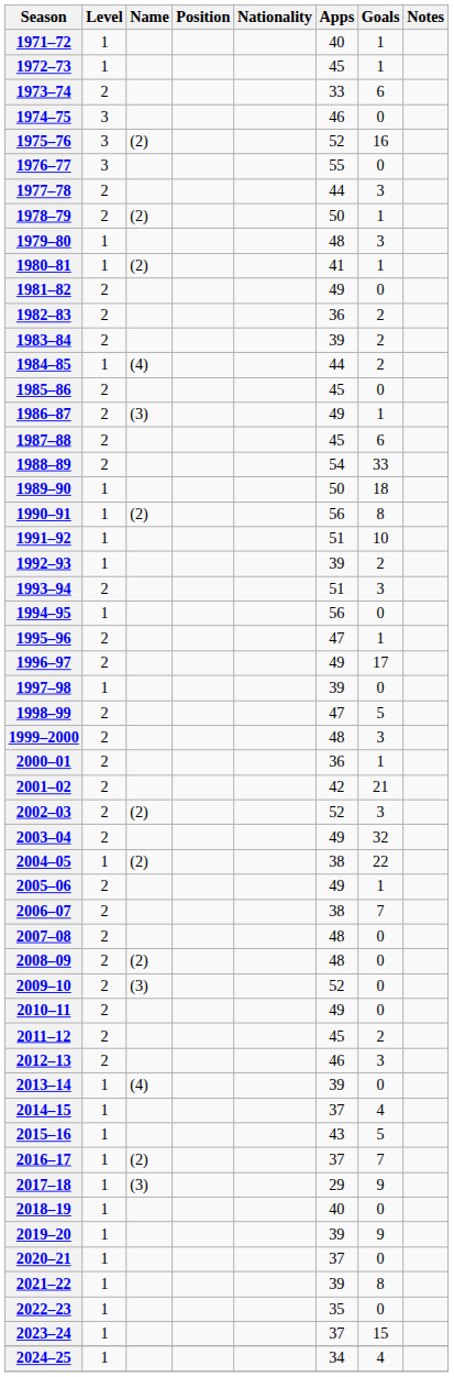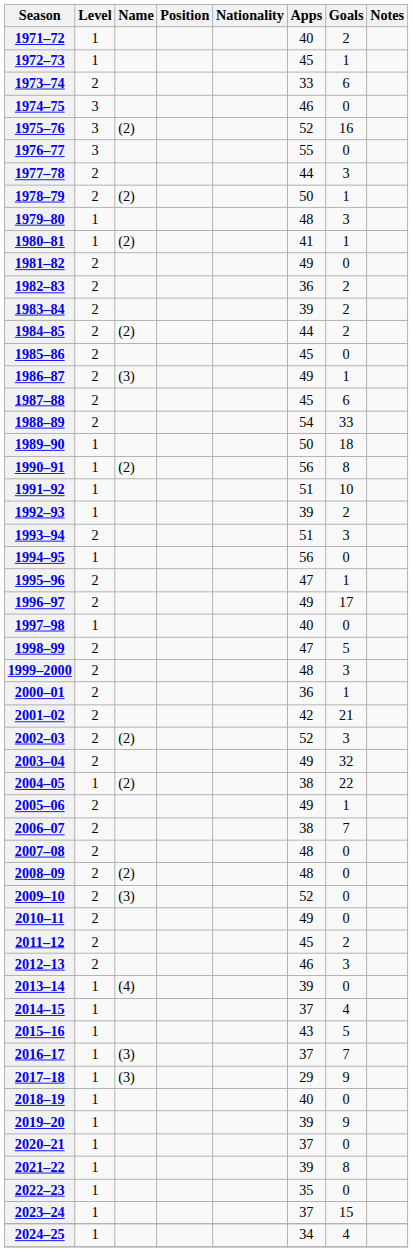 <table class="wikitable plainrowheaders sortable" style="text-align:center;">
 <tr>
 <th scope=col>Season</th>
 <th scope=col>Level</th>
 <th scope=col>Name</th>
 <th scope=col>Position</th>
 <th scope=col>Nationality</th>
 <th scope=col data-sort-type="number">Apps</th>
 <th scope=col data-sort-type="number">Goals</th>
 <th scope=col class=unsortable>Notes</th>
 </tr>
 <tr>
 <th scope=row><a href='#'>1971–72</a></th>
 <td>1</td>
 <td align=left></td>
 <td align=left></td>
 <td align=left></td>
 <td>40</td>
-<td>1</td>
+<td>2</td>
 <td></td>
 </tr>
 <tr>
 <th scope=row><a href='#'>1972–73</a></th>
 <td>1</td>
 <td align=left></td>
 <td align=left></td>
 <td align=left></td>
 <td>45</td>
 <td>1</td>
 <td></td>
 </tr>
 <tr>
 <th scope=row><a href='#'>1973–74</a></th>
 <td>2</td>
 <td align=left></td>
 <td align=left></td>
 <td align=left></td>
 <td>33</td>
 <td>6</td>
 <td></td>
 </tr>
 <tr>
 <th scope=row><a href='#'>1974–75</a></th>
 <td>3</td>
 <td align=left></td>
 <td align=left></td>
 <td align=left></td>
 <td>46</td>
 <td>0</td>
 <td></td>
 </tr>
 <tr>
 <th scope=row><a href='#'>1975–76</a></th>
 <td>3</td>
 <td align=left> (2)</td>
 <td align=left></td>
 <td align=left></td>
 <td>52</td>
 <td>16</td>
 <td></td>
 </tr>
 <tr>
 <th scope=row><a href='#'>1976–77</a></th>
 <td>3</td>
 <td align=left></td>
 <td align=left></td>
 <td align=left></td>
 <td>55</td>
 <td>0</td>
 <td></td>
 </tr>
 <tr>
 <th scope=row><a href='#'>1977–78</a></th>
 <td>2</td>
 <td align=left></td>
 <td align=left></td>
 <td align=left></td>
 <td>44</td>
 <td>3</td>
 <td></td>
 </tr>
 <tr>
 <th scope=row><a href='#'>1978–79</a></th>
 <td>2</td>
 <td align=left> (2)</td>
 <td align=left></td>
 <td align=left></td>
 <td>50</td>
 <td>1</td>
 <td></td>
 </tr>
 <tr>
 <th scope=row><a href='#'>1979–80</a></th>
 <td>1</td>
 <td align=left></td>
 <td align=left></td>
 <td align=left></td>
 <td>48</td>
 <td>3</td>
 <td></td>
 </tr>
 <tr>
 <th scope=row><a href='#'>1980–81</a></th>
 <td>1</td>
 <td align=left> (2)</td>
 <td align=left></td>
 <td align=left></td>
 <td>41</td>
 <td>1</td>
 <td></td>
 </tr>
 <tr>
 <th scope=row><a href='#'>1981–82</a></th>
 <td>2</td>
 <td align=left></td>
 <td align=left></td>
 <td align=left></td>
 <td>49</td>
 <td>0</td>
 <td></td>
 </tr>
 <tr>
 <th scope=row><a href='#'>1982–83</a></th>
 <td>2</td>
 <td align=left></td>
 <td align=left></td>
 <td align=left></td>
 <td>36</td>
 <td>2</td>
 <td></td>
 </tr>
 <tr>
 <th scope=row><a href='#'>1983–84</a></th>
 <td>2</td>
 <td align=left></td>
 <td align=left></td>
 <td align=left></td>
 <td>39</td>
 <td>2</td>
 <td></td>
 </tr>
 <tr>
 <th scope=row><a href='#'>1984–85</a></th>
-<td>1</td>
-<td align=left> (4)</td>
+<td>2</td>
+<td align=left> (2)</td>
 <td align=left></td>
 <td align=left></td>
 <td>44</td>
 <td>2</td>
 <td></td>
 </tr>
 <tr>
 <th scope=row><a href='#'>1985–86</a></th>
 <td>2</td>
 <td align=left></td>
 <td align=left></td>
 <td align=left></td>
 <td>45</td>
 <td>0</td>
 <td></td>
 </tr>
 <tr>
 <th scope=row><a href='#'>1986–87</a></th>
 <td>2</td>
 <td align=left> (3)</td>
 <td align=left></td>
 <td align=left></td>
 <td>49</td>
 <td>1</td>
 <td></td>
 </tr>
 <tr>
 <th scope=row><a href='#'>1987–88</a></th>
 <td>2</td>
 <td align=left></td>
 <td align=left></td>
 <td align=left></td>
 <td>45</td>
 <td>6</td>
 <td></td>
 </tr>
 <tr>
 <th scope=row><a href='#'>1988–89</a></th>
 <td>2</td>
 <td align=left></td>
 <td align=left></td>
 <td align=left></td>
 <td>54</td>
 <td>33</td>
 <td></td>
 </tr>
 <tr>
 <th scope=row><a href='#'>1989–90</a></th>
 <td>1</td>
 <td align=left></td>
 <td align=left></td>
 <td align=left></td>
 <td>50</td>
 <td>18</td>
 <td></td>
 </tr>
 <tr>
 <th scope=row><a href='#'>1990–91</a></th>
 <td>1</td>
 <td align=left> (2)</td>
 <td align=left></td>
 <td align=left></td>
 <td>56</td>
 <td>8</td>
 <td></td>
 </tr>
 <tr>
 <th scope=row><a href='#'>1991–92</a></th>
 <td>1</td>
 <td align=left></td>
 <td align=left></td>
 <td align=left></td>
 <td>51</td>
 <td>10</td>
 <td></td>
 </tr>
 <tr>
 <th scope=row><a href='#'>1992–93</a></th>
 <td>1</td>
 <td align=left></td>
 <td align=left></td>
 <td align=left></td>
 <td>39</td>
 <td>2</td>
 <td></td>
 </tr>
 <tr>
 <th scope=row><a href='#'>1993–94</a></th>
 <td>2</td>
 <td align=left></td>
 <td align=left></td>
 <td align=left></td>
 <td>51</td>
 <td>3</td>
 <td></td>
 </tr>
 <tr>
 <th scope=row><a href='#'>1994–95</a></th>
 <td>1</td>
 <td align=left></td>
 <td align=left></td>
 <td align=left></td>
 <td>56</td>
 <td>0</td>
 <td></td>
 </tr>
 <tr>
 <th scope=row><a href='#'>1995–96</a></th>
 <td>2</td>
 <td align=left></td>
 <td align=left></td>
 <td align=left></td>
 <td>47</td>
 <td>1</td>
 <td></td>
 </tr>
 <tr>
 <th scope=row><a href='#'>1996–97</a></th>
 <td>2</td>
 <td align=left></td>
 <td align=left></td>
 <td align=left></td>
 <td>49</td>
 <td>17</td>
 <td></td>
 </tr>
 <tr>
 <th scope=row><a href='#'>1997–98</a></th>
 <td>1</td>
 <td align=left></td>
 <td align=left></td>
 <td align=left></td>
-<td>39</td>
+<td>40</td>
 <td>0</td>
 <td></td>
 </tr>
 <tr>
 <th scope=row><a href='#'>1998–99</a></th>
 <td>2</td>
 <td align=left></td>
 <td align=left></td>
 <td align=left></td>
 <td>47</td>
 <td>5</td>
 <td></td>
 </tr>
 <tr>
 <th scope=row><a href='#'>1999–2000</a></th>
 <td>2</td>
 <td align=left></td>
 <td align=left></td>
 <td align=left></td>
 <td>48</td>
 <td>3</td>
 <td></td>
 </tr>
 <tr>
 <th scope=row><a href='#'>2000–01</a></th>
 <td>2</td>
 <td align=left></td>
 <td align=left></td>
 <td align=left></td>
 <td>36</td>
 <td>1</td>
 <td></td>
 </tr>
 <tr>
 <th scope=row><a href='#'>2001–02</a></th>
 <td>2</td>
 <td align=left></td>
 <td align=left></td>
 <td align=left></td>
 <td>42</td>
 <td>21</td>
 <td></td>
 </tr>
 <tr>
 <th scope=row><a href='#'>2002–03</a></th>
 <td>2</td>
 <td align=left> (2)</td>
 <td align=left></td>
 <td align=left></td>
 <td>52</td>
 <td>3</td>
 <td></td>
 </tr>
 <tr>
 <th scope=row><a href='#'>2003–04</a></th>
 <td>2</td>
 <td align=left></td>
 <td align=left></td>
 <td align=left></td>
 <td>49</td>
 <td>32</td>
 <td></td>
 </tr>
 <tr>
 <th scope=row><a href='#'>2004–05</a></th>
 <td>1</td>
 <td align=left> (2)</td>
 <td align=left></td>
 <td align=left></td>
 <td>38</td>
 <td>22</td>
 <td></td>
 </tr>
 <tr>
 <th scope=row><a href='#'>2005–06</a></th>
 <td>2</td>
 <td align=left></td>
 <td align=left></td>
 <td align=left></td>
 <td>49</td>
 <td>1</td>
 <td></td>
 </tr>
 <tr>
 <th scope=row><a href='#'>2006–07</a></th>
 <td>2</td>
 <td align=left></td>
 <td align=left></td>
 <td align=left></td>
 <td>38</td>
 <td>7</td>
 <td></td>
 </tr>
 <tr>
 <th scope=row><a href='#'>2007–08</a></th>
 <td>2</td>
 <td align=left></td>
 <td align=left></td>
 <td align=left></td>
 <td>48</td>
 <td>0</td>
 <td></td>
 </tr>
 <tr>
 <th scope=row><a href='#'>2008–09</a></th>
 <td>2</td>
 <td align=left> (2)</td>
 <td align=left></td>
 <td align=left></td>
 <td>48</td>
 <td>0</td>
 <td></td>
 </tr>
 <tr>
 <th scope=row><a href='#'>2009–10</a></th>
 <td>2</td>
 <td align=left> (3)</td>
 <td align=left></td>
 <td align=left></td>
 <td>52</td>
 <td>0</td>
 <td></td>
 </tr>
 <tr>
 <th scope=row><a href='#'>2010–11</a></th>
 <td>2</td>
 <td align=left><strong></strong></td>
 <td align=left></td>
 <td align=left></td>
 <td>49</td>
 <td>0</td>
 <td></td>
 </tr>
 <tr>
 <th scope=row><a href='#'>2011–12</a></th>
 <td>2</td>
 <td align=left></td>
 <td align=left></td>
 <td align=left></td>
 <td>45</td>
 <td>2</td>
 <td></td>
 </tr>
 <tr>
 <th scope=row><a href='#'>2012–13</a></th>
 <td>2</td>
 <td align=left></td>
 <td align=left></td>
 <td align=left></td>
 <td>46</td>
 <td>3</td>
 <td></td>
 </tr>
 <tr>
 <th scope=row><a href='#'>2013–14</a></th>
 <td>1</td>
 <td align=left> (4)</td>
 <td align=left></td>
 <td align=left></td>
 <td>39</td>
 <td>0</td>
 <td></td>
 </tr>
 <tr>
 <th scope=row><a href='#'>2014–15</a></th>
 <td>1</td>
 <td align=left></td>
 <td align=left></td>
 <td align=left></td>
 <td>37</td>
 <td>4</td>
 <td></td>
 </tr>
 <tr>
 <th scope=row><a href='#'>2015–16</a></th>
 <td>1</td>
 <td align=left></td>
 <td align=left></td>
 <td align=left></td>
 <td>43</td>
 <td>5</td>
 <td></td>
 </tr>
 <tr>
 <th scope=row><a href='#'>2016–17</a></th>
 <td>1</td>
-<td align=left> (2)</td>
+<td align=left> (3)</td>
 <td align=left></td>
 <td align=left></td>
 <td>37</td>
 <td>7</td>
 <td></td>
 </tr>
 <tr>
 <th scope=row><a href='#'>2017–18</a></th>
 <td>1</td>
 <td align=left> (3)</td>
 <td align=left></td>
 <td align=left></td>
 <td>29</td>
 <td>9</td>
 <td></td>
 </tr>
 <tr>
 <th scope=row><a href='#'>2018–19</a></th>
 <td>1</td>
 <td align=left></td>
 <td align=left></td>
 <td align=left></td>
 <td>40</td>
 <td>0</td>
 <td></td>
 </tr>
 <tr>
 <th scope=row><a href='#'>2019–20</a></th>
 <td>1</td>
 <td align=left></td>
 <td align=left></td>
 <td align=left></td>
 <td>39</td>
 <td>9</td>
 <td></td>
 </tr>
 <tr>
 <th scope=row><a href='#'>2020–21</a></th>
 <td>1</td>
 <td align=left></td>
 <td align=left></td>
 <td align=left></td>
 <td>37</td>
 <td>0</td>
 <td></td>
 </tr>
 <tr>
 <th scope=row><a href='#'>2021–22</a></th>
 <td>1</td>
 <td align=left></td>
 <td align=left></td>
 <td align=left></td>
 <td>39</td>
 <td>8</td>
 <td></td>
 </tr>
 <tr>
 <th scope=row><a href='#'>2022–23</a></th>
 <td>1</td>
 <td align=left><strong></strong></td>
 <td align=left></td>
 <td align=left></td>
 <td>35</td>
 <td>0</td>
 <td></td>
 </tr>
 <tr>
 <th scope=row><a href='#'>2023–24</a></th>
 <td>1</td>
 <td align=left><strong></strong></td>
 <td align=left></td>
 <td align=left></td>
 <td>37</td>
 <td>15</td>
 <td></td>
 </tr>
 <tr>
 </tr>
 <tr>
 <th scope=row><a href='#'>2024–25</a></th>
 <td>1</td>
 <td align=left><strong></strong></td>
 <td align=left></td>
 <td align=left></td>
 <td>34</td>
 <td>4</td>
 <td></td>
 </tr>
 <tr>
 </tr>
 </table>
